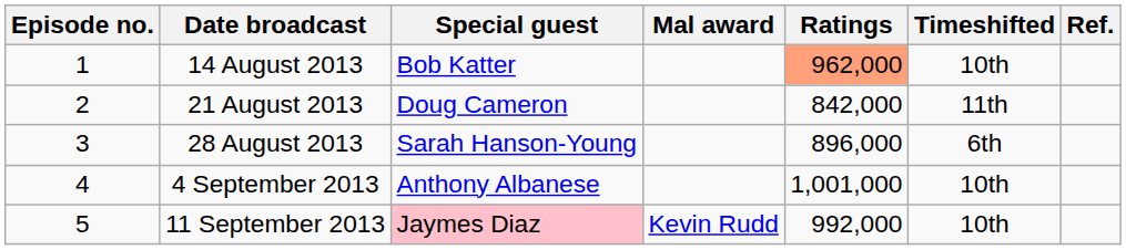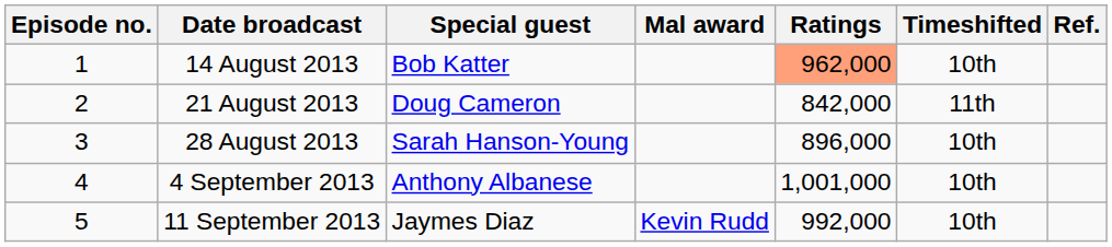 <table class="wikitable">
 <tr>
 <th>Episode no.</th>
 <th>Date broadcast</th>
 <th>Special guest</th>
 <th>Mal award</th>
 <th>Ratings</th>
 <th>Timeshifted</th>
 <th>Ref.</th>
 </tr>
 <tr>
 <td align=center>1</td>
 <td align=center>14 August 2013</td>
 <td><a href='#'>Bob Katter</a></td>
 <td></td>
 <td align=right style="background: lightsalmon;">962,000</td>
 <td align=center>10th</td>
 <td></td>
 </tr>
 <tr>
 <td align=center>2</td>
 <td align=center>21 August 2013</td>
 <td><a href='#'>Doug Cameron</a></td>
 <td></td>
 <td align=right>842,000</td>
 <td align=center>11th</td>
 <td></td>
 </tr>
 <tr>
 <td align=center>3</td>
 <td align=center>28 August 2013</td>
 <td><a href='#'>Sarah Hanson-Young</a></td>
 <td></td>
 <td align=right>896,000</td>
-<td align=center>6th</td>
+<td align=center>10th</td>
 <td></td>
 </tr>
 <tr>
 <td align=center>4</td>
 <td align=center>4 September 2013</td>
 <td><a href='#'>Anthony Albanese</a></td>
 <td></td>
 <td align=right>1,001,000</td>
 <td align=center>10th</td>
 <td></td>
 </tr>
 <tr>
 <td align=center>5</td>
 <td align=center>11 September 2013</td>
-<td style="background: pink;">Jaymes Diaz</td>
+<td>Jaymes Diaz</td>
 <td><a href='#'>Kevin Rudd</a></td>
 <td align=right>992,000</td>
 <td align=center>10th</td>
 <td></td>
 </tr>
 </table>
